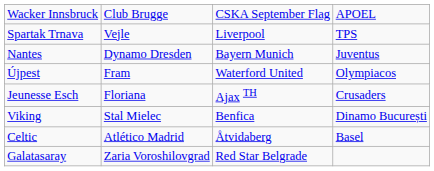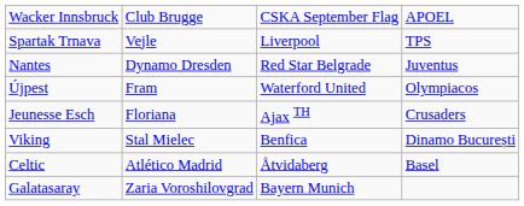 <table class="wikitable">
 <tr>
 <td> <a href='#'>Wacker Innsbruck</a> </td>
 <td> <a href='#'>Club Brugge</a> </td>
 <td> <a href='#'>CSKA September Flag</a> </td>
 <td> <a href='#'>APOEL</a> </td>
 </tr>
 <tr>
 <td> <a href='#'>Spartak Trnava</a> </td>
 <td> <a href='#'>Vejle</a> </td>
 <td> <a href='#'>Liverpool</a> </td>
 <td> <a href='#'>TPS</a> </td>
 </tr>
 <tr>
 <td> <a href='#'>Nantes</a> </td>
 <td> <a href='#'>Dynamo Dresden</a> </td>
-<td> <a href='#'>Bayern Munich</a> </td>
+<td> <a href='#'>Red Star Belgrade</a> </td>
 <td> <a href='#'>Juventus</a> </td>
 </tr>
 <tr>
 <td> <a href='#'>Újpest</a> </td>
 <td> <a href='#'>Fram</a> </td>
 <td> <a href='#'>Waterford United</a> </td>
 <td> <a href='#'>Olympiacos</a> </td>
 </tr>
 <tr>
 <td> <a href='#'>Jeunesse Esch</a> </td>
 <td> <a href='#'>Floriana</a> </td>
 <td> <a href='#'>Ajax</a> <sup><a href='#'>TH</a></sup></td>
 <td> <a href='#'>Crusaders</a> </td>
 </tr>
 <tr>
 <td> <a href='#'>Viking</a> </td>
 <td> <a href='#'>Stal Mielec</a> </td>
 <td> <a href='#'>Benfica</a> </td>
 <td> <a href='#'>Dinamo București</a> </td>
 </tr>
 <tr>
 <td> <a href='#'>Celtic</a> </td>
 <td> <a href='#'>Atlético Madrid</a> </td>
 <td> <a href='#'>Åtvidaberg</a> </td>
 <td> <a href='#'>Basel</a> </td>
 </tr>
 <tr>
 <td> <a href='#'>Galatasaray</a> </td>
 <td> <a href='#'>Zaria Voroshilovgrad</a> </td>
-<td> <a href='#'>Red Star Belgrade</a> </td>
+<td> <a href='#'>Bayern Munich</a> </td>
 </tr>
 </table>
